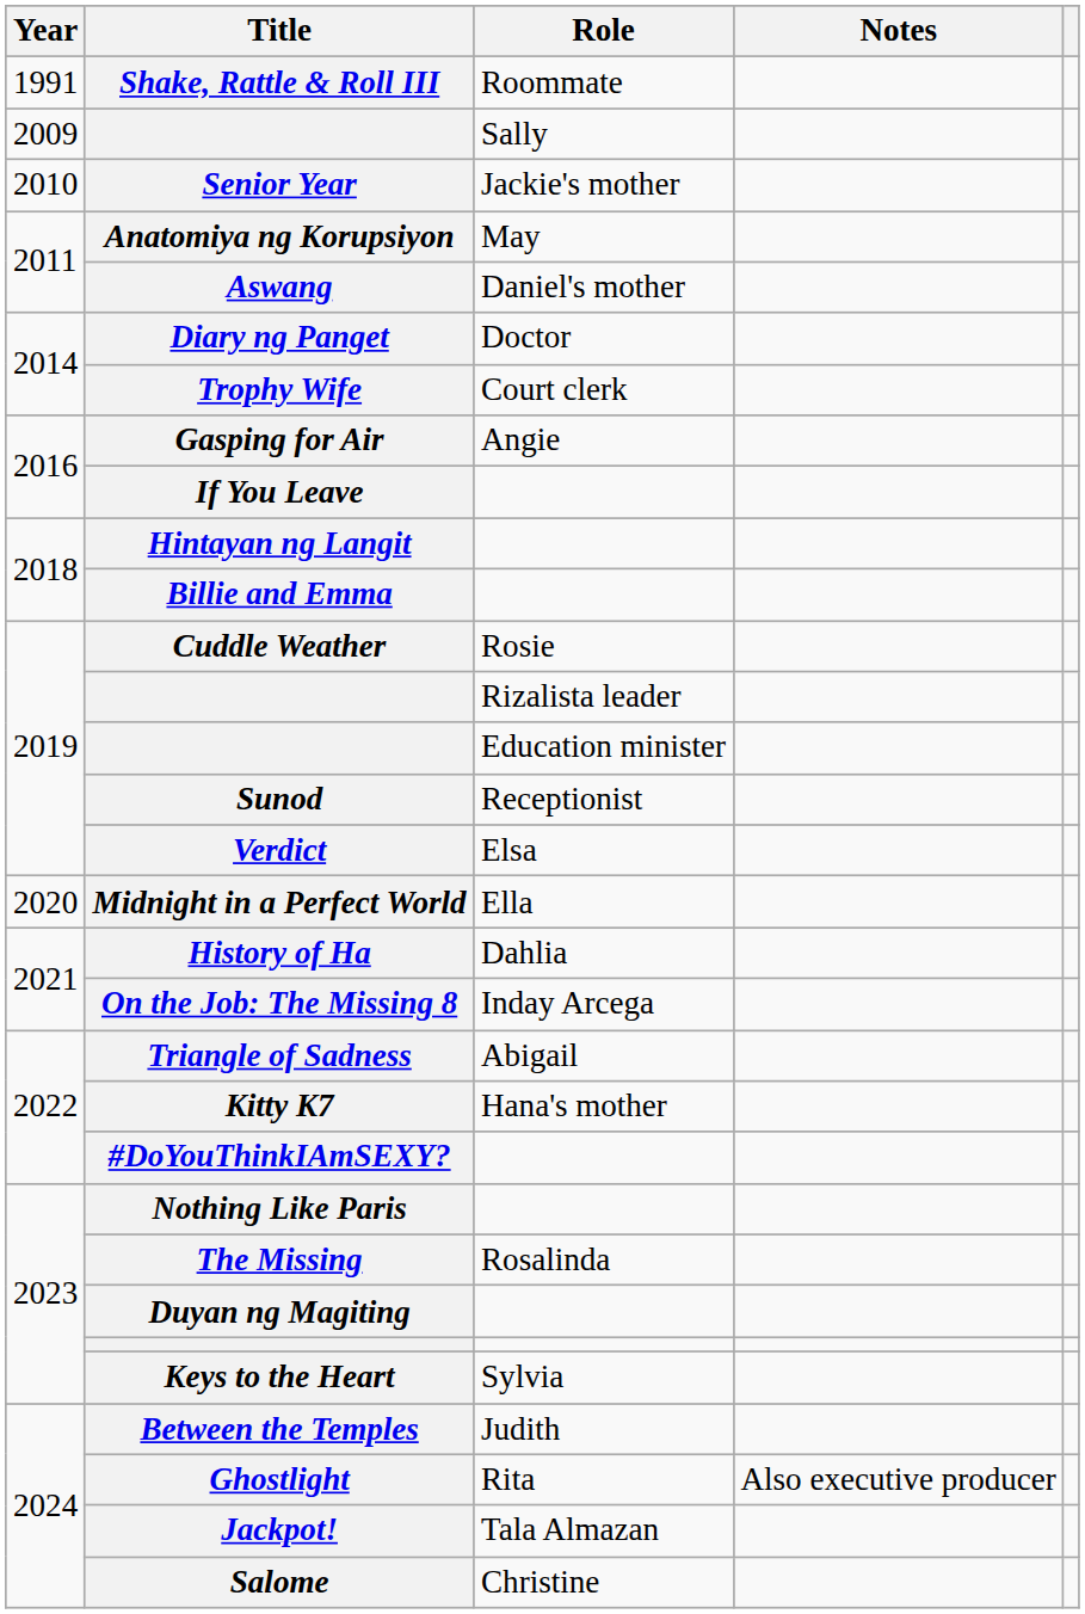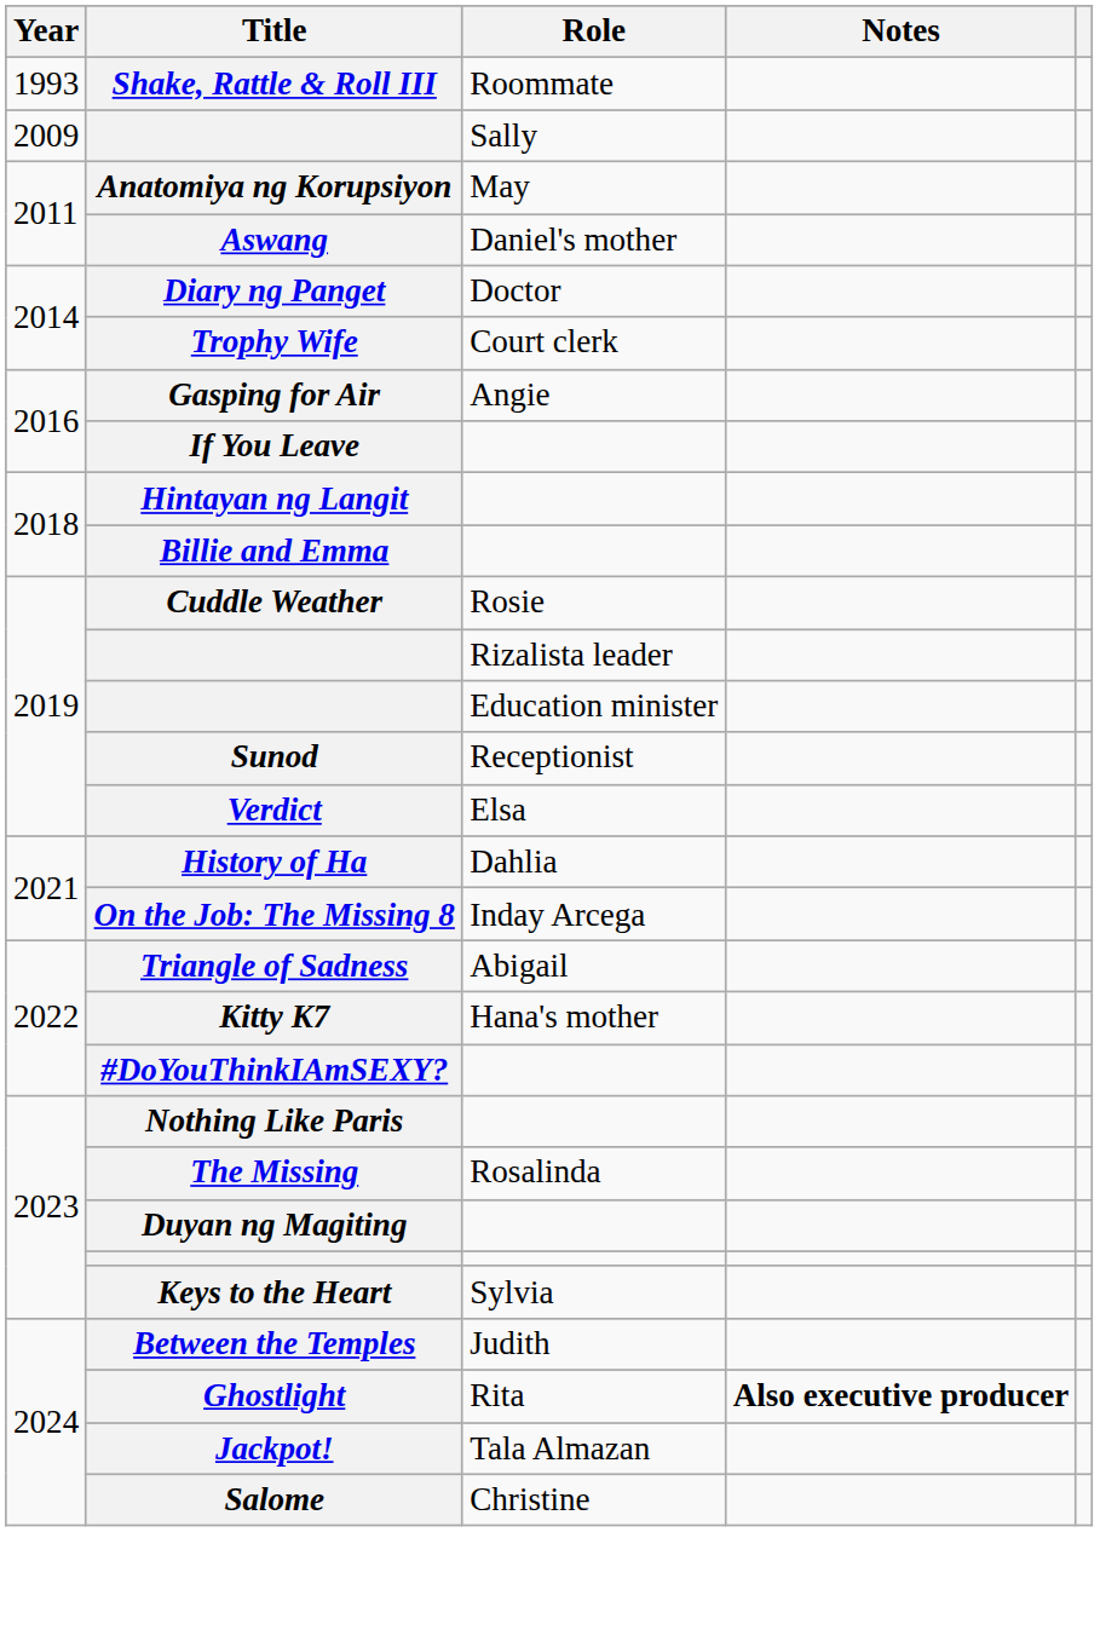 <table class="wikitable sortable plainrowheaders">
 <tr style="background:#ccc; text-align:center;">
 <th scope="col">Year</th>
 <th scope="col">Title</th>
 <th scope="col">Role</th>
 <th scope="col" class="unsortable">Notes</th>
 <th scope="col" class="unsortable"></th>
 </tr>
 <tr>
-<td>1991</td>
+<td>1993</td>
 <th scope="row"><em><a href='#'>Shake, Rattle & Roll III</a></em></th>
 <td>Roommate</td>
 <td></td>
 <td align=center></td>
 </tr>
 <tr>
 <td>2009</td>
 <th scope="row"></th>
 <td>Sally</td>
-<td></td>
-<td align=center></td>
-</tr>
-<tr>
-<td>2010</td>
-<th scope="row"><em><a href='#'>Senior Year</a></em></th>
-<td>Jackie's mother</td>
 <td></td>
 <td align=center></td>
 </tr>
 <tr>
 <td rowspan="2">2011</td>
 <th scope="row"><em>Anatomiya ng Korupsiyon</em></th>
 <td>May</td>
 <td></td>
 <td align=center></td>
 </tr>
 <tr>
 <th scope="row"><em><a href='#'>Aswang</a></em></th>
 <td>Daniel's mother</td>
 <td></td>
 <td align=center></td>
 </tr>
 <tr>
 <td rowspan="2">2014</td>
 <th scope="row"><em><a href='#'>Diary ng Panget</a></em></th>
 <td>Doctor</td>
 <td></td>
 <td align=center></td>
 </tr>
 <tr>
 <th scope="row"><em><a href='#'>Trophy Wife</a></em></th>
 <td>Court clerk</td>
 <td></td>
 <td align=center></td>
 </tr>
 <tr>
 <td rowspan="2">2016</td>
 <th scope="row"><em>Gasping for Air</em></th>
 <td>Angie</td>
 <td></td>
 <td align=center></td>
 </tr>
 <tr>
 <th scope="row"><em>If You Leave</em></th>
 <td></td>
 <td></td>
 <td align=center></td>
 </tr>
 <tr>
 <td rowspan="2">2018</td>
 <th scope="row"><em><a href='#'>Hintayan ng Langit</a></em></th>
 <td></td>
 <td></td>
 <td align=center></td>
 </tr>
 <tr>
 <th scope="row"><em><a href='#'>Billie and Emma</a></em></th>
 <td></td>
 <td></td>
 <td align=center></td>
 </tr>
 <tr>
 <td rowspan="5">2019</td>
 <th scope="row"><em>Cuddle Weather</em></th>
 <td>Rosie</td>
 <td></td>
 <td align=center></td>
 </tr>
 <tr>
 <th scope="row"></th>
 <td>Rizalista leader</td>
 <td></td>
 <td align=center></td>
 </tr>
 <tr>
 <th scope="row"></th>
 <td>Education minister</td>
 <td></td>
 <td align=center></td>
 </tr>
 <tr>
 <th scope="row"><em>Sunod</em></th>
 <td>Receptionist</td>
 <td></td>
 <td align=center></td>
 </tr>
 <tr>
 <th scope="row"><em><a href='#'>Verdict</a></em></th>
 <td>Elsa</td>
 <td></td>
 <td align=center></td>
 </tr>
 <tr>
-<td>2020</td>
-<th scope="row"><em>Midnight in a Perfect World</em></th>
-<td>Ella</td>
-<td></td>
-<td align=center></td>
-</tr>
-<tr>
 <td rowspan="2">2021</td>
 <th scope="row"><em><a href='#'>History of Ha</a></em></th>
 <td>Dahlia</td>
 <td></td>
 <td align=center></td>
 </tr>
 <tr>
 <th scope="row"><em><a href='#'>On the Job: The Missing 8</a></em></th>
 <td>Inday Arcega</td>
 <td></td>
 <td align=center></td>
 </tr>
 <tr>
 <td rowspan="3">2022</td>
 <th scope="row"><em><a href='#'>Triangle of Sadness</a></em></th>
 <td>Abigail</td>
 <td></td>
 <td align=center></td>
 </tr>
 <tr>
 <th scope="row"><em>Kitty K7</em></th>
 <td>Hana's mother</td>
 <td></td>
 <td align=center></td>
 </tr>
 <tr>
 <th scope="row"><em><a href='#'>#DoYouThinkIAmSEXY?</a></em></th>
 <td></td>
 <td></td>
 <td align=center></td>
 </tr>
 <tr>
 <td rowspan="5">2023</td>
 <th scope="row"><em>Nothing Like Paris</em></th>
 <td></td>
 <td></td>
 <td align=center></td>
 </tr>
 <tr>
 <th scope="row"><em><a href='#'>The Missing</a></em></th>
 <td>Rosalinda</td>
 <td></td>
 <td align=center></td>
 </tr>
 <tr>
 <th scope="row"><em>Duyan ng Magiting</em></th>
 <td></td>
 <td></td>
 <td align=center></td>
 </tr>
 <tr>
 <th scope="row"></th>
 <td></td>
 <td></td>
 <td align=center></td>
 </tr>
 <tr>
 <th scope="row"><em>Keys to the Heart</em></th>
 <td>Sylvia</td>
 <td></td>
 <td align=center></td>
 </tr>
 <tr>
 <td rowspan="4">2024</td>
 <th scope="row"><em><a href='#'>Between the Temples</a></em></th>
 <td>Judith</td>
 <td></td>
 <td align=center></td>
 </tr>
 <tr>
 <th scope="row"><em><a href='#'>Ghostlight</a></em></th>
 <td>Rita</td>
-<td>Also executive producer</td>
+<td><strong>Also executive producer</strong></td>
 <td align=center></td>
 </tr>
 <tr>
 <th scope="row"><em><a href='#'>Jackpot!</a></em></th>
 <td>Tala Almazan</td>
 <td></td>
 <td align=center></td>
 </tr>
 <tr>
 <th scope="row"><em>Salome</em></th>
 <td>Christine</td>
 <td></td>
 </tr>
 </table>
